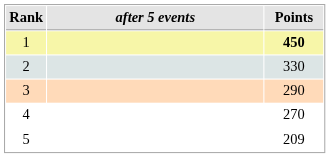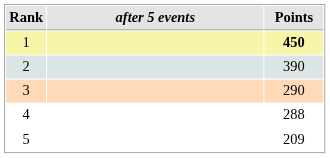 <table cellspacing="1" cellpadding="3" style="border:1px solid #AAAAAA;font-size:86%">
 <tr style="background-color: #E4E4E4;">
 <th style="border-bottom:1px solid #AAAAAA; width: 10px;">Rank</th>
 <th style="border-bottom:1px solid #AAAAAA; width: 200px;"><em>after 5 events</em></th>
 <th style="border-bottom:1px solid #AAAAAA; width: 50px;">Points</th>
 </tr>
 <tr style="background:#f7f6a8;">
 <td align=center>1</td>
 <td><strong></strong></td>
 <td align=center><strong>450</strong></td>
 </tr>
 <tr style="background:#dce5e5;">
 <td align=center>2</td>
 <td></td>
-<td align=center>330</td>
+<td align=center>390</td>
 </tr>
 <tr style="background:#ffdab9;">
 <td align=center>3</td>
 <td></td>
 <td align=center>290</td>
 </tr>
 <tr>
 <td align=center>4</td>
 <td></td>
-<td align=center>270</td>
+<td align=center>288</td>
 </tr>
 <tr>
 <td align=center>5</td>
 <td></td>
 <td align=center>209</td>
 </tr>
 </table>
